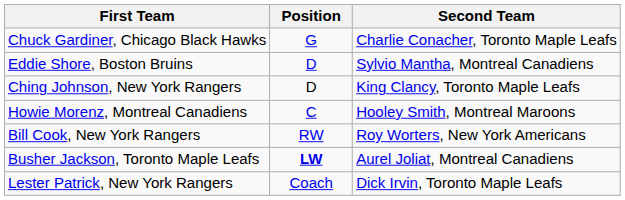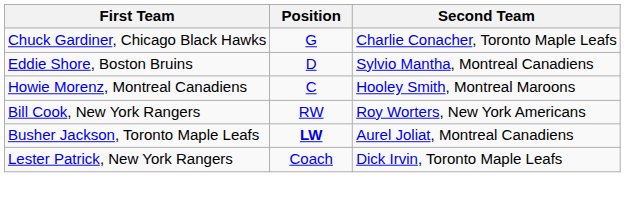 <table class="wikitable">
 <tr>
 <th>First Team</th>
 <th>  Position  </th>
 <th>Second Team</th>
 </tr>
 <tr>
 <td><a href='#'>Chuck Gardiner</a>, Chicago Black Hawks</td>
 <td align=center><a href='#'>G</a></td>
 <td><a href='#'>Charlie Conacher</a>, Toronto Maple Leafs</td>
 </tr>
 <tr>
 <td><a href='#'>Eddie Shore</a>, Boston Bruins</td>
 <td align=center><a href='#'>D</a></td>
 <td><a href='#'>Sylvio Mantha</a>, Montreal Canadiens</td>
-</tr>
-<tr>
-<td><a href='#'>Ching Johnson</a>, New York Rangers</td>
-<td align=center>D</td>
-<td><a href='#'>King Clancy</a>, Toronto Maple Leafs</td>
 </tr>
 <tr>
 <td><a href='#'>Howie Morenz</a>, Montreal Canadiens</td>
 <td align=center><a href='#'>C</a></td>
 <td><a href='#'>Hooley Smith</a>, Montreal Maroons</td>
 </tr>
 <tr>
 <td><a href='#'>Bill Cook</a>, New York Rangers</td>
 <td align=center><a href='#'>RW</a></td>
 <td><a href='#'>Roy Worters</a>, New York Americans</td>
 </tr>
 <tr>
 <td><a href='#'>Busher Jackson</a>, Toronto Maple Leafs</td>
 <td align=center><strong><a href='#'>LW</a></strong></td>
 <td><a href='#'>Aurel Joliat</a>, Montreal Canadiens</td>
 </tr>
 <tr>
 <td><a href='#'>Lester Patrick</a>, New York Rangers</td>
 <td align=center><a href='#'>Coach</a></td>
 <td><a href='#'>Dick Irvin</a>, Toronto Maple Leafs</td>
 </tr>
 </table>
